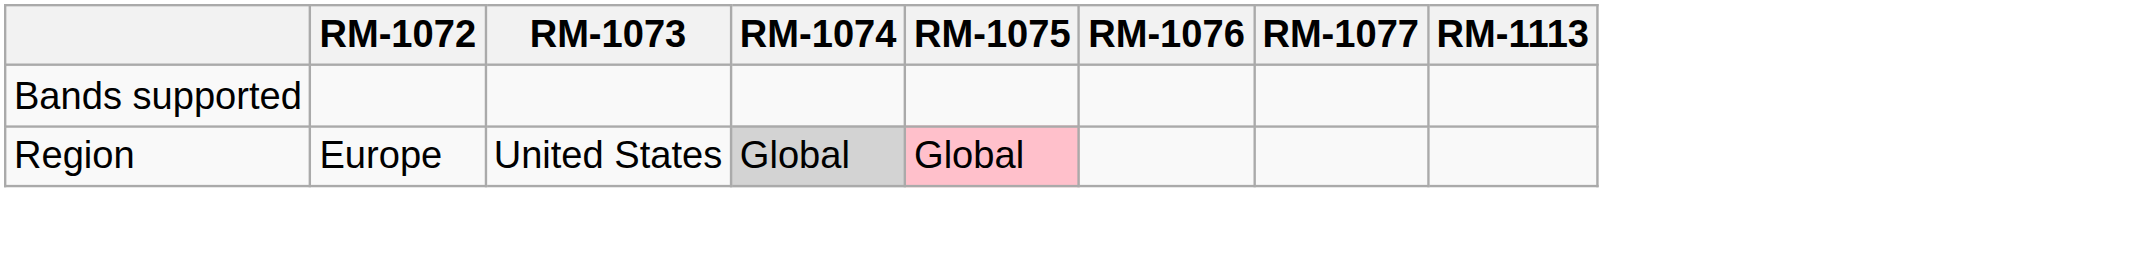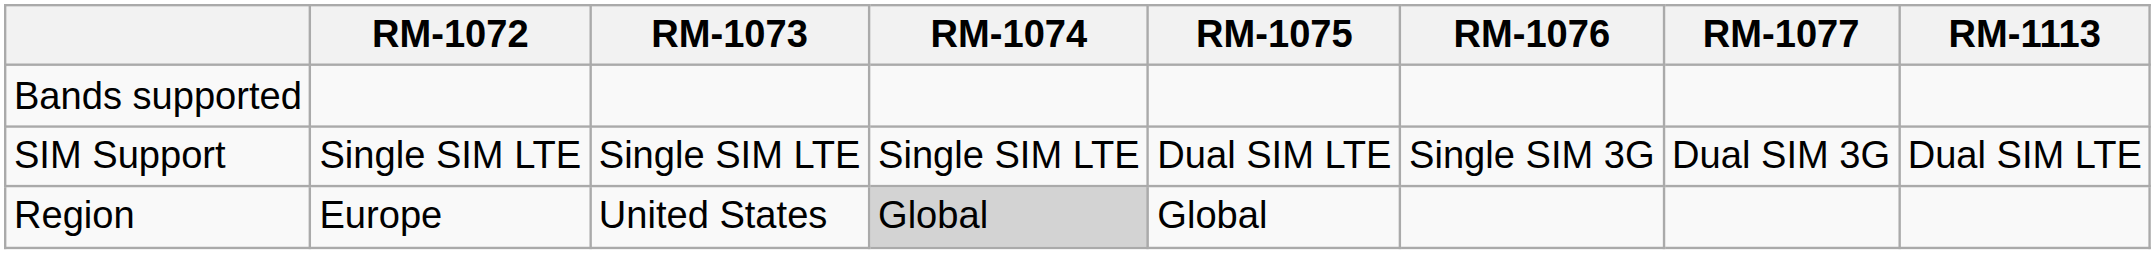 <table class="wikitable">
 <tr>
 <th></th>
 <th>RM-1072</th>
 <th>RM-1073</th>
 <th>RM-1074</th>
 <th>RM-1075</th>
 <th>RM-1076</th>
 <th>RM-1077</th>
 <th>RM-1113</th>
 </tr>
 <tr>
 <td>Bands supported</td>
 <td></td>
 <td></td>
 <td></td>
 <td></td>
 <td></td>
 <td></td>
 </tr>
 <tr>
+<td>SIM Support</td>
+<td>Single SIM LTE</td>
+<td>Single SIM LTE</td>
+<td>Single SIM LTE</td>
+<td>Dual SIM LTE</td>
+<td>Single SIM 3G</td>
+<td>Dual SIM 3G</td>
+<td>Dual SIM LTE</td>
+</tr>
+<tr>
 <td>Region</td>
 <td>Europe</td>
 <td>United States</td>
 <td style="background: lightgrey;">Global</td>
-<td style="background: pink;">Global</td>
+<td>Global</td>
 <td></td>
 <td></td>
 <td></td>
 </tr>
 </table>
